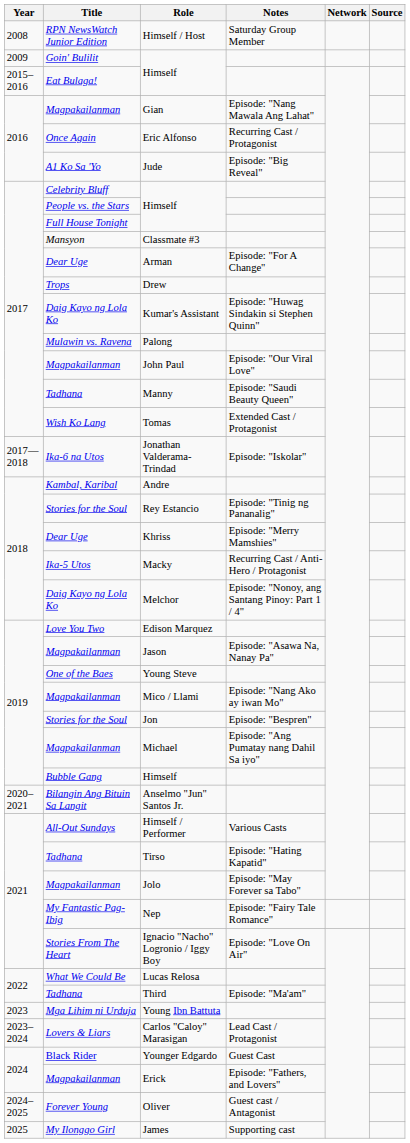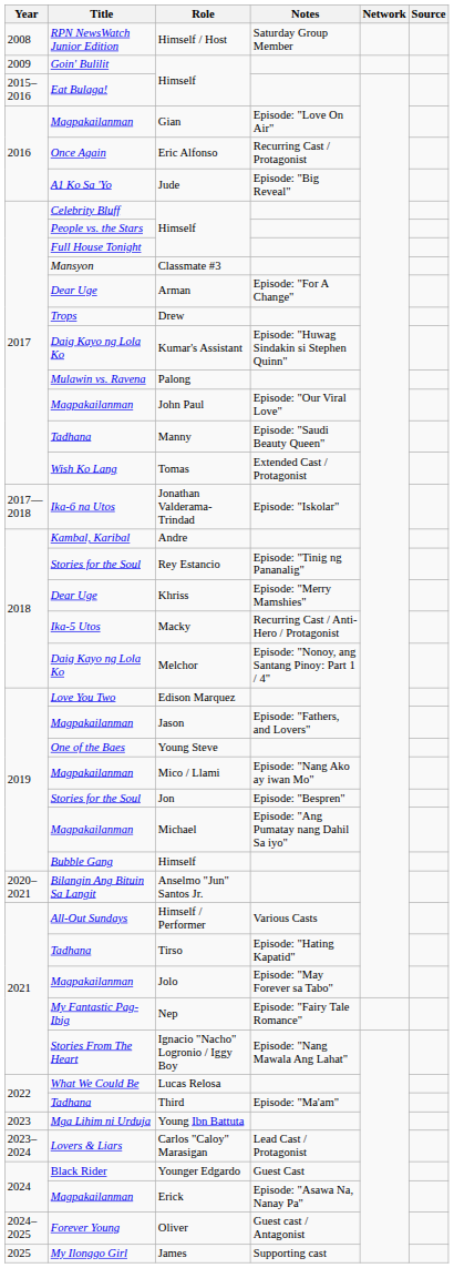 <table class="wikitable sortable" >
 <tr>
 <th>Year</th>
 <th>Title</th>
 <th>Role</th>
 <th class="unsortable">Notes</th>
 <th>Network</th>
 <th class="unsortable">Source</th>
 </tr>
 <tr>
 <td>2008</td>
 <td><em><a href='#'>RPN NewsWatch Junior Edition</a></em></td>
 <td>Himself / Host</td>
 <td>Saturday Group Member</td>
 <td></td>
 <td></td>
 </tr>
 <tr>
 <td>2009</td>
 <td><em><a href='#'>Goin' Bulilit</a></em></td>
 <td rowspan="2">Himself</td>
 <td></td>
 <td></td>
 <td></td>
 </tr>
 <tr>
 <td>2015–2016</td>
 <td><em><a href='#'>Eat Bulaga!</a></em></td>
 <td></td>
 <td rowspan="32"></td>
 <td></td>
 </tr>
 <tr>
 <td rowspan="3">2016</td>
 <td><em><a href='#'>Magpakailanman</a></em></td>
 <td>Gian</td>
-<td>Episode: "Nang Mawala Ang Lahat"</td>
+<td>Episode: "Love On Air"</td>
 <td></td>
 </tr>
 <tr>
 <td><em> <a href='#'>Once Again</a></em></td>
 <td>Eric Alfonso</td>
 <td>Recurring Cast / Protagonist</td>
 <td></td>
 </tr>
 <tr>
 <td><em><a href='#'>A1 Ko Sa 'Yo</a></em></td>
 <td>Jude</td>
 <td>Episode: "Big Reveal"</td>
 <td></td>
 </tr>
 <tr>
 <td rowspan="11">2017</td>
 <td><em><a href='#'>Celebrity Bluff</a></em></td>
 <td Rowspan="3">Himself</td>
 <td></td>
 <td></td>
 </tr>
 <tr>
 <td><em><a href='#'>People vs. the Stars</a></em></td>
 <td></td>
 <td></td>
 </tr>
 <tr>
 <td><em><a href='#'>Full House Tonight</a></em></td>
 <td></td>
 <td></td>
 </tr>
 <tr>
 <td><em>Mansyon</em></td>
 <td>Classmate #3</td>
 <td></td>
 <td></td>
 </tr>
 <tr>
 <td><em><a href='#'>Dear Uge</a></em></td>
 <td>Arman</td>
 <td>Episode: "For A Change"</td>
 <td></td>
 </tr>
 <tr>
 <td><em><a href='#'>Trops</a></em></td>
 <td>Drew</td>
 <td></td>
 <td></td>
 </tr>
 <tr>
 <td><em><a href='#'>Daig Kayo ng Lola Ko</a></em></td>
 <td>Kumar's Assistant</td>
 <td>Episode: "Huwag Sindakin si Stephen Quinn"</td>
 <td></td>
 </tr>
 <tr>
 <td><em><a href='#'>Mulawin vs. Ravena</a></em></td>
 <td>Palong</td>
 <td></td>
 <td></td>
 </tr>
 <tr>
 <td><em><a href='#'>Magpakailanman</a></em></td>
 <td>John Paul</td>
 <td>Episode: "Our Viral Love"</td>
 <td></td>
 </tr>
 <tr>
 <td><em><a href='#'>Tadhana</a></em></td>
 <td>Manny</td>
 <td>Episode: "Saudi Beauty Queen"</td>
 <td></td>
 </tr>
 <tr>
 <td><em><a href='#'>Wish Ko Lang</a></em></td>
 <td>Tomas</td>
 <td>Extended Cast / Protagonist</td>
 <td></td>
 </tr>
 <tr>
 <td>2017—2018</td>
 <td><em><a href='#'>Ika-6 na Utos</a></em></td>
 <td>Jonathan Valderama-Trindad</td>
 <td>Episode: "Iskolar"</td>
 <td></td>
 </tr>
 <tr>
 <td rowspan="5">2018</td>
 <td><em><a href='#'>Kambal, Karibal</a></em></td>
 <td>Andre</td>
 <td></td>
 <td></td>
 </tr>
 <tr>
 <td><em><a href='#'>Stories for the Soul</a></em></td>
 <td>Rey Estancio</td>
 <td>Episode: "Tinig ng Pananalig"</td>
 <td></td>
 </tr>
 <tr>
 <td><em><a href='#'>Dear Uge</a></em></td>
 <td>Khriss</td>
 <td>Episode: "Merry Mamshies"</td>
 <td></td>
 </tr>
 <tr>
 <td><em><a href='#'>Ika-5 Utos</a></em></td>
 <td>Macky</td>
 <td>Recurring Cast / Anti-Hero / Protagonist</td>
 <td></td>
 </tr>
 <tr>
 <td><em><a href='#'>Daig Kayo ng Lola Ko</a></em></td>
 <td>Melchor</td>
 <td>Episode: "Nonoy, ang Santang Pinoy: Part 1 / 4"</td>
 <td></td>
 </tr>
 <tr>
 <td Rowspan="7">2019</td>
 <td><em><a href='#'>Love You Two</a></em></td>
 <td>Edison Marquez</td>
 <td></td>
 <td></td>
 </tr>
 <tr>
 <td><em><a href='#'>Magpakailanman</a></em></td>
 <td>Jason</td>
-<td>Episode: "Asawa Na, Nanay Pa"</td>
+<td>Episode: "Fathers, and Lovers"</td>
 <td></td>
 </tr>
 <tr>
 <td><em><a href='#'>One of the Baes</a></em></td>
 <td>Young Steve</td>
 <td></td>
 <td></td>
 </tr>
 <tr>
 <td><em><a href='#'>Magpakailanman</a></em></td>
 <td>Mico / Llami</td>
 <td>Episode: "Nang Ako ay iwan Mo"</td>
 <td></td>
 </tr>
 <tr>
 <td><em><a href='#'>Stories for the Soul</a></em></td>
 <td>Jon</td>
 <td>Episode: "Bespren"</td>
 <td></td>
 </tr>
 <tr>
 <td><em><a href='#'>Magpakailanman</a></em></td>
 <td>Michael</td>
 <td>Episode: "Ang Pumatay nang Dahil Sa iyo"</td>
 <td></td>
 </tr>
 <tr>
 <td><em><a href='#'>Bubble Gang</a></em></td>
 <td>Himself</td>
 <td></td>
 <td></td>
 </tr>
 <tr>
 <td>2020–2021</td>
 <td><em> <a href='#'>Bilangin Ang Bituin Sa Langit</a></em></td>
 <td>Anselmo "Jun" Santos Jr.</td>
 <td></td>
 <td></td>
 </tr>
 <tr>
 <td rowspan="5">2021</td>
 <td><em><a href='#'>All-Out Sundays</a></em></td>
 <td>Himself / Performer</td>
 <td>Various Casts</td>
 <td></td>
 </tr>
 <tr>
 <td><em><a href='#'>Tadhana</a></em></td>
 <td>Tirso</td>
 <td>Episode: "Hating Kapatid"</td>
 <td></td>
 </tr>
 <tr>
 <td><em><a href='#'>Magpakailanman</a></em></td>
 <td>Jolo</td>
 <td>Episode: "May Forever sa Tabo"</td>
 <td></td>
 </tr>
 <tr>
 <td><em><a href='#'>My Fantastic Pag-Ibig</a></em></td>
 <td>Nep</td>
 <td>Episode: "Fairy Tale Romance"</td>
 <td></td>
 <td></td>
 </tr>
 <tr>
 <td><em><a href='#'>Stories From The Heart</a></em></td>
 <td>Ignacio "Nacho" Logronio  / Iggy Boy</td>
-<td>Episode: "Love On Air"</td>
+<td>Episode: "Nang Mawala Ang Lahat"</td>
 <td rowspan="9"></td>
 <td></td>
 </tr>
 <tr>
 <td rowspan="2">2022</td>
 <td><em><a href='#'>What We Could Be</a></em></td>
 <td>Lucas Relosa</td>
 <td></td>
 <td></td>
 </tr>
 <tr>
 <td><em><a href='#'>Tadhana</a></em></td>
 <td>Third</td>
 <td>Episode: "Ma'am"</td>
 <td></td>
 </tr>
 <tr>
 <td>2023</td>
 <td><em><a href='#'>Mga Lihim ni Urduja</a></em></td>
 <td>Young <a href='#'>Ibn Battuta</a></td>
 <td></td>
 <td></td>
 </tr>
 <tr>
 <td>2023–2024</td>
 <td><em><a href='#'>Lovers & Liars</a></em></td>
 <td>Carlos "Caloy" Marasigan</td>
 <td>Lead Cast / Protagonist</td>
 <td></td>
 </tr>
 <tr>
 <td rowspan="2">2024</td>
 <td><em><a href='#'></em>Black Rider<em></a></em></td>
 <td>Younger Edgardo</td>
 <td>Guest Cast</td>
 <td></td>
 </tr>
 <tr>
 <td><em><a href='#'>Magpakailanman</a></em></td>
 <td>Erick</td>
-<td>Episode: "Fathers, and Lovers"</td>
+<td>Episode: "Asawa Na, Nanay Pa"</td>
 <td></td>
 </tr>
 <tr>
 <td>2024–2025</td>
 <td><a href='#'><em>Forever Young</em></a></td>
 <td>Oliver</td>
 <td>Guest cast / Antagonist</td>
 <td></td>
 </tr>
 <tr>
 <td>2025</td>
 <td><em><a href='#'>My Ilonggo Girl</a></em></td>
 <td>James</td>
 <td>Supporting cast</td>
 <td></td>
 </tr>
 </table>
